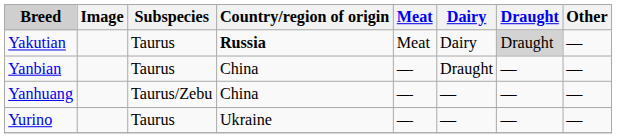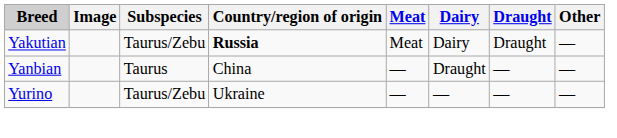 <table class="wikitable sortable">
 <tr>
 <th style="background-color:#cfcfcf;">Breed</th>
 <th>Image</th>
 <th>Subspecies</th>
 <th>Country/region of origin</th>
 <th><a href='#'>Meat</a></th>
 <th><a href='#'>Dairy</a></th>
 <th><a href='#'>Draught</a></th>
 <th>Other</th>
 </tr>
 <tr>
 <td><a href='#'>Yakutian</a></td>
 <td></td>
-<td>Taurus</td>
+<td>Taurus/Zebu</td>
 <td><strong>Russia</strong></td>
 <td>Meat</td>
 <td>Dairy</td>
-<td style="background: lightgrey;">Draught</td>
+<td>Draught</td>
 <td>—</td>
 </tr>
 <tr>
 <td><a href='#'>Yanbian</a></td>
 <td></td>
 <td>Taurus</td>
 <td>China</td>
 <td>—</td>
 <td>Draught</td>
 <td>—</td>
 <td>—</td>
 </tr>
 <tr>
-<td><a href='#'>Yanhuang</a></td>
+<td><a href='#'>Yurino</a></td>
 <td></td>
 <td>Taurus/Zebu</td>
-<td>China</td>
-<td>—</td>
-<td>—</td>
-<td>—</td>
-<td>—</td>
-</tr>
-<tr>
-<td><a href='#'>Yurino</a></td>
-<td></td>
-<td>Taurus</td>
 <td>Ukraine</td>
 <td>—</td>
 <td>—</td>
 <td>—</td>
 <td>—</td>
 </tr>
 <tr class="sortbottom">
 </tr>
 </table>
